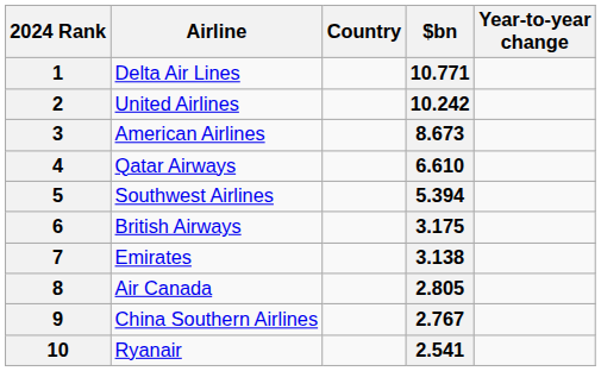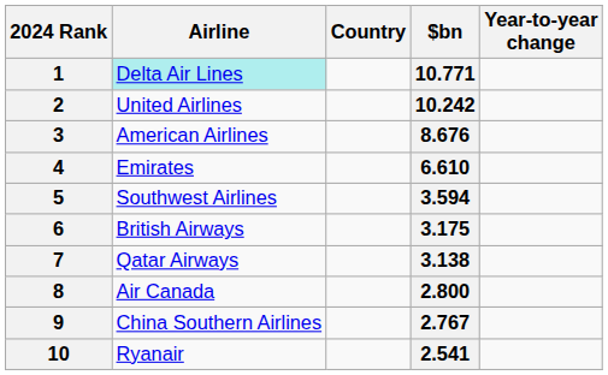 <table class="wikitable sortable col1center col2left col4right col5right col6right">
 <tr>
 <th>2024 Rank</th>
 <th>Airline</th>
 <th>Country</th>
 <th>$bn</th>
 <th>Year-to-year<br>change</th>
 </tr>
 <tr>
 <th>1 </th>
-<td><a href='#'>Delta Air Lines</a></td>
+<td style="background: paleturquoise;"><a href='#'>Delta Air Lines</a></td>
 <td></td>
 <th>10.771</th>
 <td></td>
 </tr>
 <tr>
 <th>2 </th>
 <td><a href='#'>United Airlines</a></td>
 <td></td>
 <th>10.242</th>
 <td></td>
 </tr>
 <tr>
 <th>3 </th>
 <td><a href='#'>American Airlines</a></td>
 <td></td>
-<th>8.673</th>
+<th>8.676</th>
 <td></td>
 </tr>
 <tr>
 <th>4 </th>
-<td><a href='#'>Qatar Airways</a></td>
+<td><a href='#'>Emirates</a></td>
 <td></td>
 <th>6.610</th>
 <td></td>
 </tr>
 <tr>
 <th>5 </th>
 <td><a href='#'>Southwest Airlines</a></td>
 <td></td>
-<th>5.394</th>
+<th>3.594</th>
 <td></td>
 </tr>
 <tr>
 <th>6 </th>
 <td><a href='#'>British Airways</a></td>
 <td></td>
 <th>3.175</th>
 <td></td>
 </tr>
 <tr>
 <th>7 </th>
-<td><a href='#'>Emirates</a></td>
+<td><a href='#'>Qatar Airways</a></td>
 <td></td>
 <th>3.138</th>
 <td></td>
 </tr>
 <tr>
 <th>8 </th>
 <td><a href='#'>Air Canada</a></td>
 <td></td>
-<th>2.805</th>
+<th>2.800</th>
 <td></td>
 </tr>
 <tr>
 <th>9 </th>
 <td><a href='#'>China Southern Airlines</a></td>
 <td></td>
 <th>2.767</th>
 <td></td>
 </tr>
 <tr>
 <th>10 </th>
 <td><a href='#'>Ryanair</a></td>
 <td></td>
 <th>2.541</th>
 <td></td>
 </tr>
 </table>
